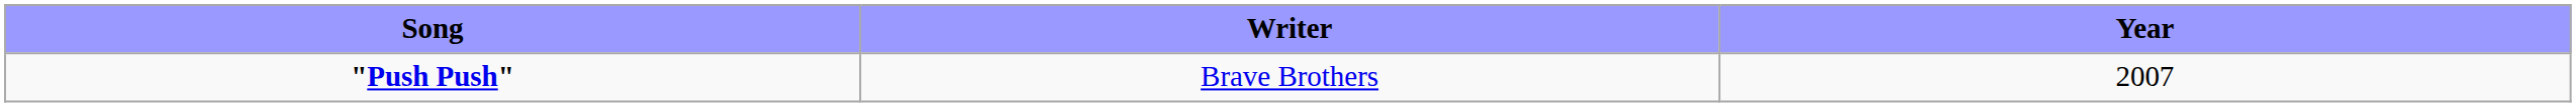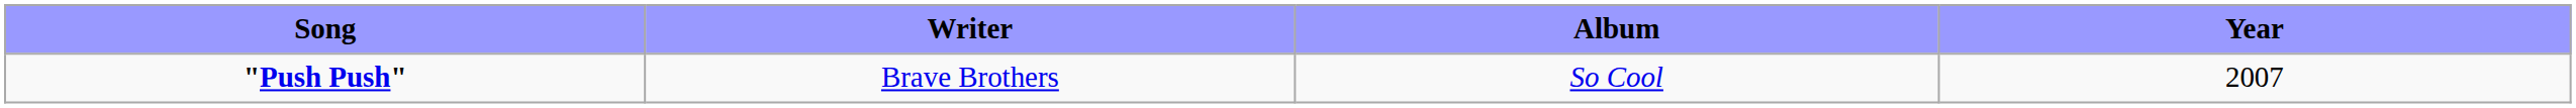 <table class="wikitable" style="margin:0.5em auto; clear:both; font-size:.9em; text-align:center; width:100%">
 <tr>
 <th style="width:500px; background:#99f;">Song</th>
 <th style="width:500px; background:#99f;">Writer</th>
+<th style="width:500px; background:#99f;">Album</th>
 <th style="width:500px; background:#99f;">Year</th>
 </tr>
 <tr>
 <td><strong>"<a href='#'>Push Push</a>"</strong></td>
 <td><a href='#'>Brave Brothers</a></td>
+<td><em><a href='#'>So Cool</a></em></td>
 <td>2007</td>
 </tr>
 </table>
